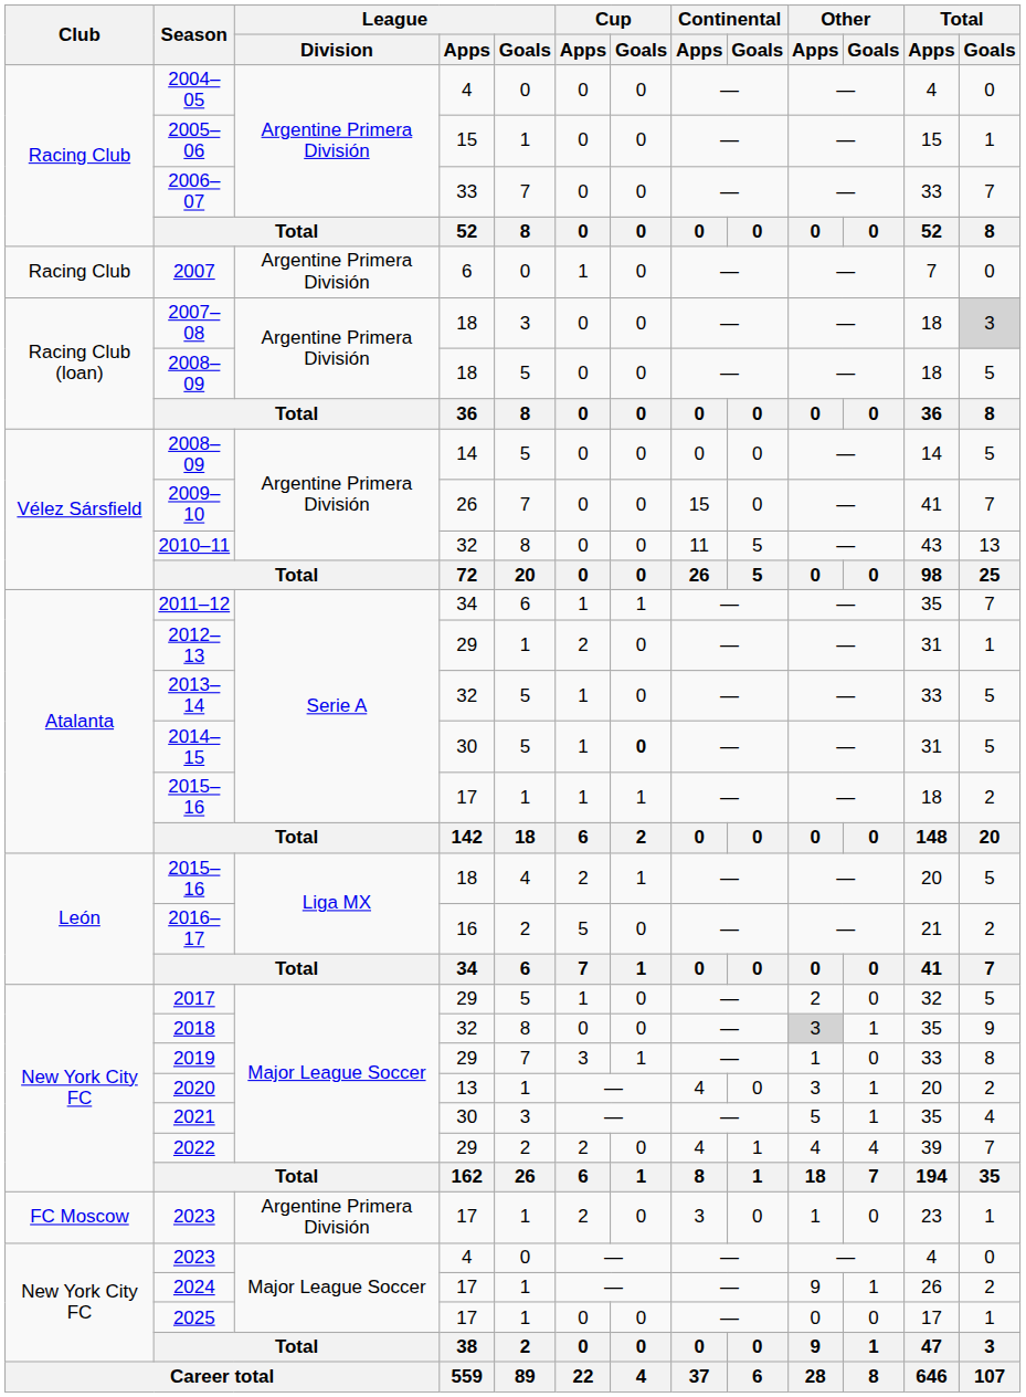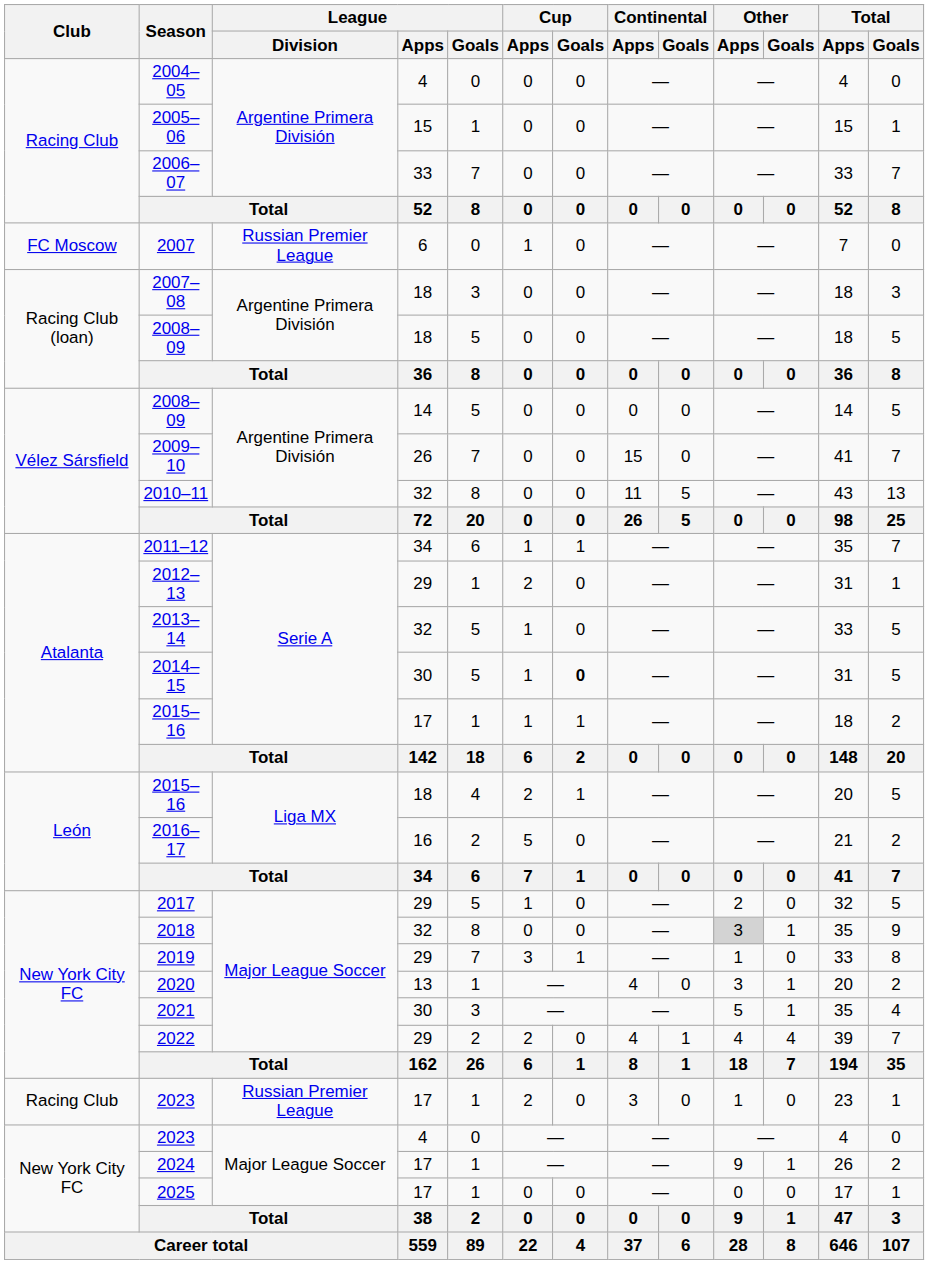 <table class="wikitable" style="text-align:center">
 <tr>
 <th rowspan="2">Club</th>
 <th rowspan="2">Season</th>
 <th colspan="3">League</th>
 <th colspan="2">Cup</th>
 <th colspan="2">Continental</th>
 <th colspan="2">Other</th>
 <th colspan="2">Total</th>
 </tr>
 <tr>
 <th>Division</th>
 <th>Apps</th>
 <th>Goals</th>
 <th>Apps</th>
 <th>Goals</th>
 <th>Apps</th>
 <th>Goals</th>
 <th>Apps</th>
 <th>Goals</th>
 <th>Apps</th>
 <th>Goals</th>
 </tr>
 <tr>
 <td rowspan="4"><a href='#'>Racing Club</a></td>
 <td><a href='#'>2004–05</a></td>
 <td rowspan="3"><a href='#'>Argentine Primera División</a></td>
 <td>4</td>
 <td>0</td>
 <td>0</td>
 <td>0</td>
 <td colspan="2">—</td>
 <td colspan="2">—</td>
 <td>4</td>
 <td>0</td>
 </tr>
 <tr>
 <td><a href='#'>2005–06</a></td>
 <td>15</td>
 <td>1</td>
 <td>0</td>
 <td>0</td>
 <td colspan="2">—</td>
 <td colspan="2">—</td>
 <td>15</td>
 <td>1</td>
 </tr>
 <tr>
 <td><a href='#'>2006–07</a></td>
 <td>33</td>
 <td>7</td>
 <td>0</td>
 <td>0</td>
 <td colspan="2">—</td>
 <td colspan="2">—</td>
 <td>33</td>
 <td>7</td>
 </tr>
 <tr>
 <th colspan="2">Total</th>
 <th>52</th>
 <th>8</th>
 <th>0</th>
 <th>0</th>
 <th>0</th>
 <th>0</th>
 <th>0</th>
 <th>0</th>
 <th>52</th>
 <th>8</th>
 </tr>
 <tr>
-<td>Racing Club</td>
+<td><a href='#'>FC Moscow</a></td>
 <td><a href='#'>2007</a></td>
-<td>Argentine Primera División</td>
+<td><a href='#'>Russian Premier League</a></td>
 <td>6</td>
 <td>0</td>
 <td>1</td>
 <td>0</td>
 <td colspan="2">—</td>
 <td colspan="2">—</td>
 <td>7</td>
 <td>0</td>
 </tr>
 <tr>
 <td rowspan="3">Racing Club (loan)</td>
 <td><a href='#'>2007–08</a></td>
 <td rowspan="2">Argentine Primera División</td>
 <td>18</td>
 <td>3</td>
 <td>0</td>
 <td>0</td>
 <td colspan="2">—</td>
 <td colspan="2">—</td>
 <td>18</td>
-<td style="background: lightgrey;">3</td>
+<td>3</td>
 </tr>
 <tr>
 <td><a href='#'>2008–09</a></td>
 <td>18</td>
 <td>5</td>
 <td>0</td>
 <td>0</td>
 <td colspan="2">—</td>
 <td colspan="2">—</td>
 <td>18</td>
 <td>5</td>
 </tr>
 <tr>
 <th colspan="2">Total</th>
 <th>36</th>
 <th>8</th>
 <th>0</th>
 <th>0</th>
 <th>0</th>
 <th>0</th>
 <th>0</th>
 <th>0</th>
 <th>36</th>
 <th>8</th>
 </tr>
 <tr>
 <td rowspan="4"><a href='#'>Vélez Sársfield</a></td>
 <td><a href='#'>2008–09</a></td>
 <td rowspan="3">Argentine Primera División</td>
 <td>14</td>
 <td>5</td>
 <td>0</td>
 <td>0</td>
 <td>0</td>
 <td>0</td>
 <td colspan="2">—</td>
 <td>14</td>
 <td>5</td>
 </tr>
 <tr>
 <td><a href='#'>2009–10</a></td>
 <td>26</td>
 <td>7</td>
 <td>0</td>
 <td>0</td>
 <td>15</td>
 <td>0</td>
 <td colspan="2">—</td>
 <td>41</td>
 <td>7</td>
 </tr>
 <tr>
 <td><a href='#'>2010–11</a></td>
 <td>32</td>
 <td>8</td>
 <td>0</td>
 <td>0</td>
 <td>11</td>
 <td>5</td>
 <td colspan="2">—</td>
 <td>43</td>
 <td>13</td>
 </tr>
 <tr>
 <th colspan="2">Total</th>
 <th>72</th>
 <th>20</th>
 <th>0</th>
 <th>0</th>
 <th>26</th>
 <th>5</th>
 <th>0</th>
 <th>0</th>
 <th>98</th>
 <th>25</th>
 </tr>
 <tr>
 <td rowspan="6"><a href='#'>Atalanta</a></td>
 <td><a href='#'>2011–12</a></td>
 <td rowspan="5"><a href='#'>Serie A</a></td>
 <td>34</td>
 <td>6</td>
 <td>1</td>
 <td>1</td>
 <td colspan="2">—</td>
 <td colspan="2">—</td>
 <td>35</td>
 <td>7</td>
 </tr>
 <tr>
 <td><a href='#'>2012–13</a></td>
 <td>29</td>
 <td>1</td>
 <td>2</td>
 <td>0</td>
 <td colspan="2">—</td>
 <td colspan="2">—</td>
 <td>31</td>
 <td>1</td>
 </tr>
 <tr>
 <td><a href='#'>2013–14</a></td>
 <td>32</td>
 <td>5</td>
 <td>1</td>
 <td>0</td>
 <td colspan="2">—</td>
 <td colspan="2">—</td>
 <td>33</td>
 <td>5</td>
 </tr>
 <tr>
 <td><a href='#'>2014–15</a></td>
 <td>30</td>
 <td>5</td>
 <td>1</td>
 <td><strong>0</strong></td>
 <td colspan="2">—</td>
 <td colspan="2">—</td>
 <td>31</td>
 <td>5</td>
 </tr>
 <tr>
 <td><a href='#'>2015–16</a></td>
 <td>17</td>
 <td>1</td>
 <td>1</td>
 <td>1</td>
 <td colspan="2">—</td>
 <td colspan="2">—</td>
 <td>18</td>
 <td>2</td>
 </tr>
 <tr>
 <th colspan="2">Total</th>
 <th>142</th>
 <th>18</th>
 <th>6</th>
 <th>2</th>
 <th>0</th>
 <th>0</th>
 <th>0</th>
 <th>0</th>
 <th>148</th>
 <th>20</th>
 </tr>
 <tr>
 <td rowspan="3"><a href='#'>León</a></td>
 <td><a href='#'>2015–16</a></td>
 <td rowspan="2"><a href='#'>Liga MX</a></td>
 <td>18</td>
 <td>4</td>
 <td>2</td>
 <td>1</td>
 <td colspan="2">—</td>
 <td colspan="2">—</td>
 <td>20</td>
 <td>5</td>
 </tr>
 <tr>
 <td><a href='#'>2016–17</a></td>
 <td>16</td>
 <td>2</td>
 <td>5</td>
 <td>0</td>
 <td colspan="2">—</td>
 <td colspan="2">—</td>
 <td>21</td>
 <td>2</td>
 </tr>
 <tr>
 <th colspan="2">Total</th>
 <th>34</th>
 <th>6</th>
 <th>7</th>
 <th>1</th>
 <th>0</th>
 <th>0</th>
 <th>0</th>
 <th>0</th>
 <th>41</th>
 <th>7</th>
 </tr>
 <tr>
 <td rowspan="7"><a href='#'>New York City FC</a></td>
 <td><a href='#'>2017</a></td>
 <td rowspan="6"><a href='#'>Major League Soccer</a></td>
 <td>29</td>
 <td>5</td>
 <td>1</td>
 <td>0</td>
 <td colspan="2">—</td>
 <td>2</td>
 <td>0</td>
 <td>32</td>
 <td>5</td>
 </tr>
 <tr>
 <td><a href='#'>2018</a></td>
 <td>32</td>
 <td>8</td>
 <td>0</td>
 <td>0</td>
 <td colspan="2">—</td>
 <td style="background: lightgrey;">3</td>
 <td>1</td>
 <td>35</td>
 <td>9</td>
 </tr>
 <tr>
 <td><a href='#'>2019</a></td>
 <td>29</td>
 <td>7</td>
 <td>3</td>
 <td>1</td>
 <td colspan="2">—</td>
 <td>1</td>
 <td>0</td>
 <td>33</td>
 <td>8</td>
 </tr>
 <tr>
 <td><a href='#'>2020</a></td>
 <td>13</td>
 <td>1</td>
 <td colspan="2">—</td>
 <td>4</td>
 <td>0</td>
 <td>3</td>
 <td>1</td>
 <td>20</td>
 <td>2</td>
 </tr>
 <tr>
 <td><a href='#'>2021</a></td>
 <td>30</td>
 <td>3</td>
 <td colspan="2">—</td>
 <td colspan="2">—</td>
 <td>5</td>
 <td>1</td>
 <td>35</td>
 <td>4</td>
 </tr>
 <tr>
 <td><a href='#'>2022</a></td>
 <td>29</td>
 <td>2</td>
 <td>2</td>
 <td>0</td>
 <td>4</td>
 <td>1</td>
 <td>4</td>
 <td>4</td>
 <td>39</td>
 <td>7</td>
 </tr>
 <tr>
 <th colspan="2">Total</th>
 <th>162</th>
 <th>26</th>
 <th>6</th>
 <th>1</th>
 <th>8</th>
 <th>1</th>
 <th>18</th>
 <th>7</th>
 <th>194</th>
 <th>35</th>
 </tr>
 <tr>
-<td><a href='#'>FC Moscow</a></td>
+<td>Racing Club</td>
 <td><a href='#'>2023</a></td>
-<td>Argentine Primera División</td>
+<td><a href='#'>Russian Premier League</a></td>
 <td>17</td>
 <td>1</td>
 <td>2</td>
 <td>0</td>
 <td>3</td>
 <td>0</td>
 <td>1</td>
 <td>0</td>
 <td>23</td>
 <td>1</td>
 </tr>
 <tr>
 <td rowspan="4">New York City FC</td>
 <td><a href='#'>2023</a></td>
 <td rowspan="3">Major League Soccer</td>
 <td>4</td>
 <td>0</td>
 <td colspan="2">—</td>
 <td colspan="2">—</td>
 <td colspan="2">—</td>
 <td>4</td>
 <td>0</td>
 </tr>
 <tr>
 <td><a href='#'>2024</a></td>
 <td>17</td>
 <td>1</td>
 <td colspan="2">—</td>
 <td colspan="2">—</td>
 <td>9</td>
 <td>1</td>
 <td>26</td>
 <td>2</td>
 </tr>
 <tr>
 <td><a href='#'>2025</a></td>
 <td>17</td>
 <td>1</td>
 <td>0</td>
 <td>0</td>
 <td colspan="2">—</td>
 <td>0</td>
 <td>0</td>
 <td>17</td>
 <td>1</td>
 </tr>
 <tr>
 <th colspan="2">Total</th>
 <th>38</th>
 <th>2</th>
 <th>0</th>
 <th>0</th>
 <th>0</th>
 <th>0</th>
 <th>9</th>
 <th>1</th>
 <th>47</th>
 <th>3</th>
 </tr>
 <tr>
 <th colspan="3">Career total</th>
 <th>559</th>
 <th>89</th>
 <th>22</th>
 <th>4</th>
 <th>37</th>
 <th>6</th>
 <th>28</th>
 <th>8</th>
 <th>646</th>
 <th>107</th>
 </tr>
 </table>
